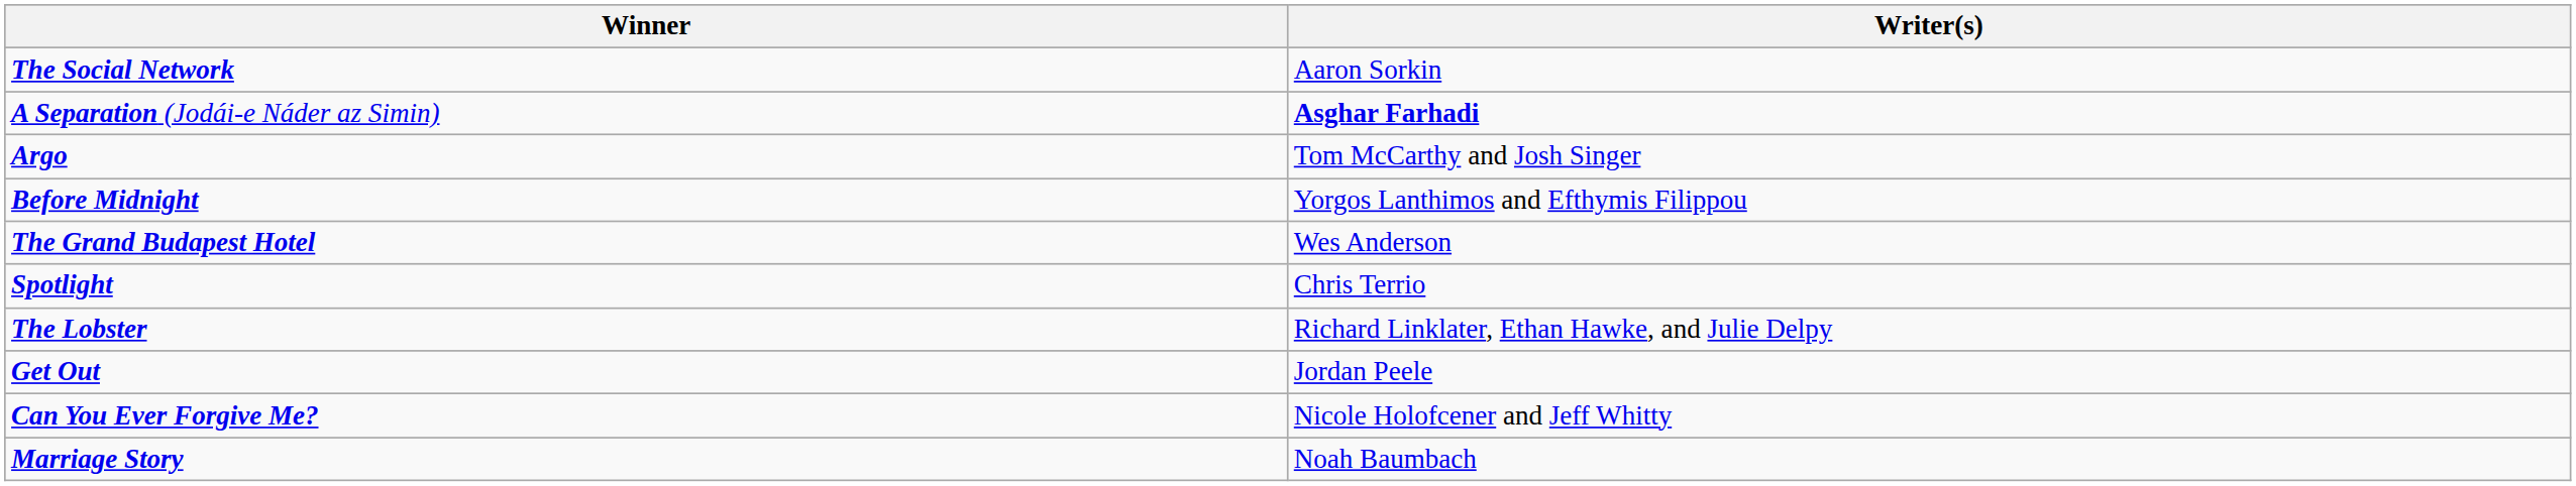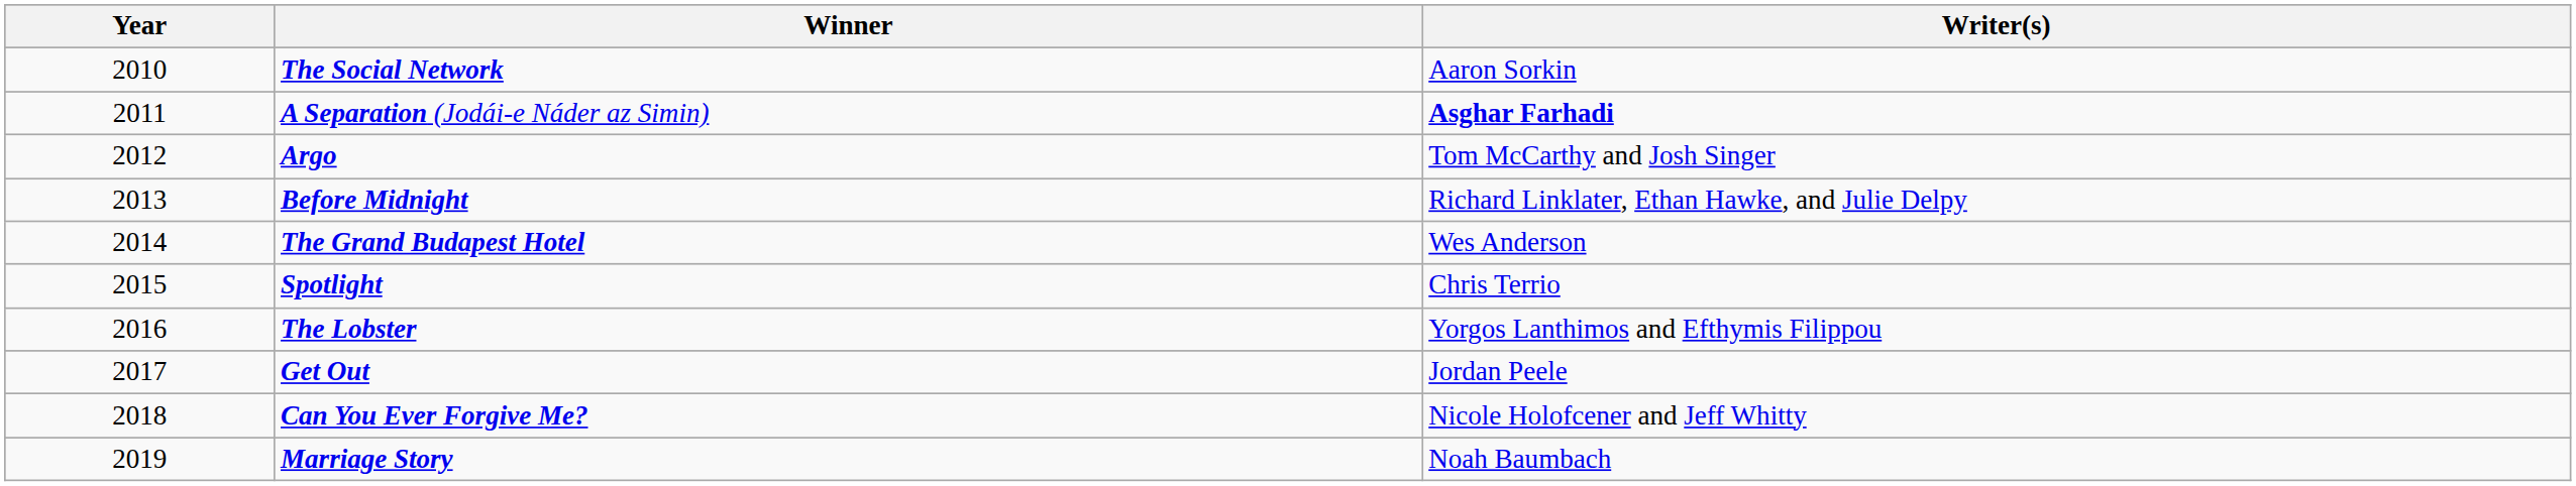 <table class="wikitable" width="95%" cellpadding="5">
 <tr>
+<th width="100"><strong>Year</strong></th>
 <th width="450"><strong>Winner</strong></th>
 <th width="450"><strong>Writer(s)</strong></th>
 </tr>
 <tr>
+<td style="text-align:center;">2010</td>
 <td><strong><em><a href='#'>The Social Network</a></em></strong></td>
 <td><a href='#'>Aaron Sorkin</a></td>
 </tr>
 <tr>
+<td style="text-align:center;">2011</td>
 <td><em><a href='#'><strong>A Separation</strong> (Jodái-e Náder az Simin)</a></em></td>
 <td><strong><a href='#'>Asghar Farhadi</a></strong></td>
 </tr>
 <tr>
+<td style="text-align:center;">2012</td>
 <td><strong><em><a href='#'>Argo</a></em></strong></td>
 <td><a href='#'>Tom McCarthy</a> and <a href='#'>Josh Singer</a></td>
 </tr>
 <tr>
+<td style="text-align:center;">2013</td>
 <td><strong><em><a href='#'>Before Midnight</a></em></strong></td>
-<td><a href='#'>Yorgos Lanthimos</a> and <a href='#'>Efthymis Filippou</a></td>
+<td><a href='#'>Richard Linklater</a>, <a href='#'>Ethan Hawke</a>, and <a href='#'>Julie Delpy</a></td>
 </tr>
 <tr>
+<td style="text-align:center;">2014</td>
 <td><strong><em><a href='#'>The Grand Budapest Hotel</a></em></strong></td>
 <td><a href='#'>Wes Anderson</a></td>
 </tr>
 <tr>
+<td style="text-align:center;">2015</td>
 <td><strong><em><a href='#'>Spotlight</a></em></strong></td>
 <td><a href='#'>Chris Terrio</a></td>
 </tr>
 <tr>
+<td style="text-align:center;">2016</td>
 <td><strong><em><a href='#'>The Lobster</a></em></strong></td>
-<td><a href='#'>Richard Linklater</a>, <a href='#'>Ethan Hawke</a>, and <a href='#'>Julie Delpy</a></td>
+<td><a href='#'>Yorgos Lanthimos</a> and <a href='#'>Efthymis Filippou</a></td>
 </tr>
 <tr>
+<td style="text-align:center;">2017</td>
 <td><strong><em><a href='#'>Get Out</a></em></strong></td>
 <td><a href='#'>Jordan Peele</a></td>
 </tr>
 <tr>
+<td style="text-align:center;">2018</td>
 <td><strong><em><a href='#'>Can You Ever Forgive Me?</a></em></strong></td>
 <td><a href='#'>Nicole Holofcener</a> and <a href='#'>Jeff Whitty</a></td>
 </tr>
 <tr>
+<td style="text-align:center;">2019</td>
 <td><strong><em><a href='#'>Marriage Story</a></em></strong></td>
 <td><a href='#'>Noah Baumbach</a></td>
 </tr>
 </table>
